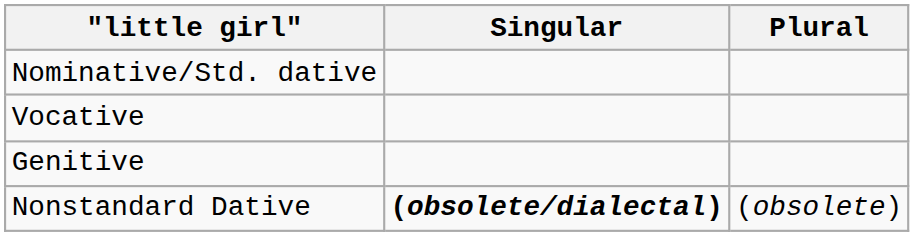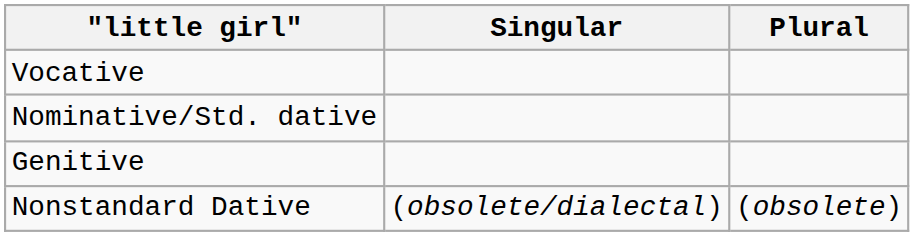 <table class="wikitable">
 <tr>
 <th> "little girl"</th>
 <th>Singular</th>
 <th>Plural</th>
 </tr>
 <tr>
-<td>Nominative/Std. dative</td>
+<td>Vocative</td>
 <td> </td>
 <td> </td>
 </tr>
 <tr>
-<td>Vocative</td>
+<td>Nominative/Std. dative</td>
 <td> </td>
 <td> </td>
 </tr>
 <tr>
 <td>Genitive</td>
 <td> </td>
 <td> </td>
 </tr>
 <tr>
 <td>Nonstandard Dative</td>
-<td><strong>  (<em>obsolete/dialectal</em>)</strong></td>
+<td>  (<em>obsolete/dialectal</em>)</td>
 <td>  (<em>obsolete</em>)</td>
 </tr>
 </table>
